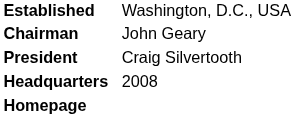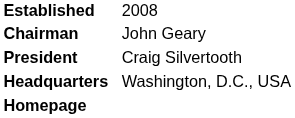 <table class="toccolours" style="float: right; margin-left: 1em; width: 20em; font-size: 90%;" cellspacing="3">
 <tr>
 </tr>
 <tr style="vertical-align: top;">
 <td><strong>Established</strong></td>
-<td style="padding-right: 1em;">Washington, D.C., USA</td>
+<td style="padding-right: 1em;">2008</td>
 </tr>
 <tr style="vertical-align: top;">
 <td><strong>Chairman</strong></td>
 <td style="padding-right: 1em;">John Geary</td>
 </tr>
 <tr style="vertical-align: top;">
 <td><strong>President</strong></td>
 <td style="padding-right: 1em;">Craig Silvertooth</td>
 </tr>
 <tr style="vertical-align: top;">
 <td><strong>Headquarters</strong></td>
-<td style="padding-right: 1em;">2008</td>
+<td style="padding-right: 1em;">Washington, D.C., USA</td>
 </tr>
 <tr style="vertical-align: top;">
 <td><strong>Homepage</strong></td>
 <td style="padding-right: 1em;"></td>
 </tr>
 </table>
